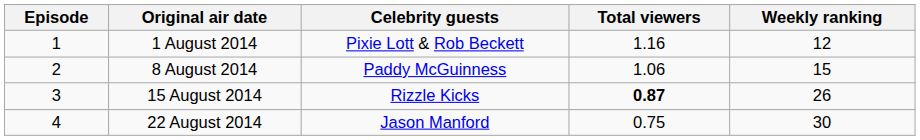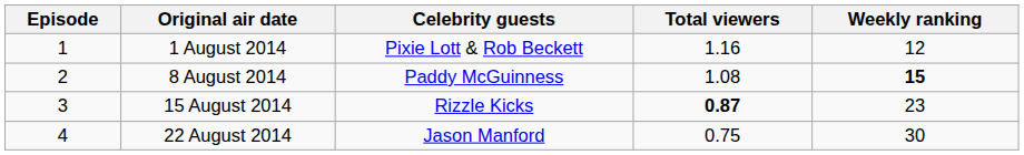 <table class="wikitable" style="text-align:center; width:70%;">
 <tr>
 <th>Episode</th>
 <th>Original air date</th>
 <th>Celebrity guests</th>
 <th>Total viewers<br></th>
 <th>Weekly ranking<br></th>
 </tr>
 <tr>
 <td>1</td>
 <td>1 August 2014</td>
 <td><a href='#'>Pixie Lott</a> & <a href='#'>Rob Beckett</a></td>
 <td>1.16</td>
 <td>12</td>
 </tr>
 <tr>
 <td>2</td>
 <td>8 August 2014</td>
 <td><a href='#'>Paddy McGuinness</a></td>
-<td>1.06</td>
-<td>15</td>
+<td>1.08</td>
+<td><strong>15</strong></td>
 </tr>
 <tr>
 <td>3</td>
 <td>15 August 2014</td>
 <td><a href='#'>Rizzle Kicks</a></td>
 <td><strong>0.87</strong></td>
-<td>26</td>
+<td>23</td>
 </tr>
 <tr>
 <td>4</td>
 <td>22 August 2014</td>
 <td><a href='#'>Jason Manford</a></td>
 <td>0.75</td>
 <td>30</td>
 </tr>
 </table>
